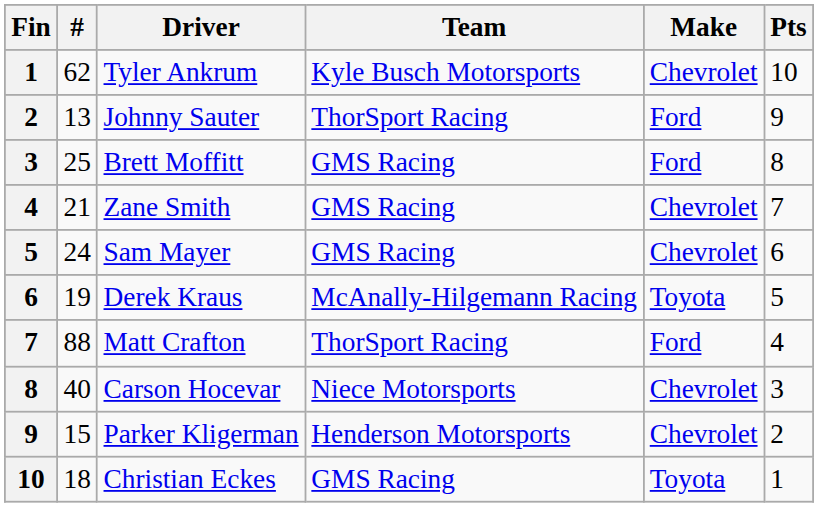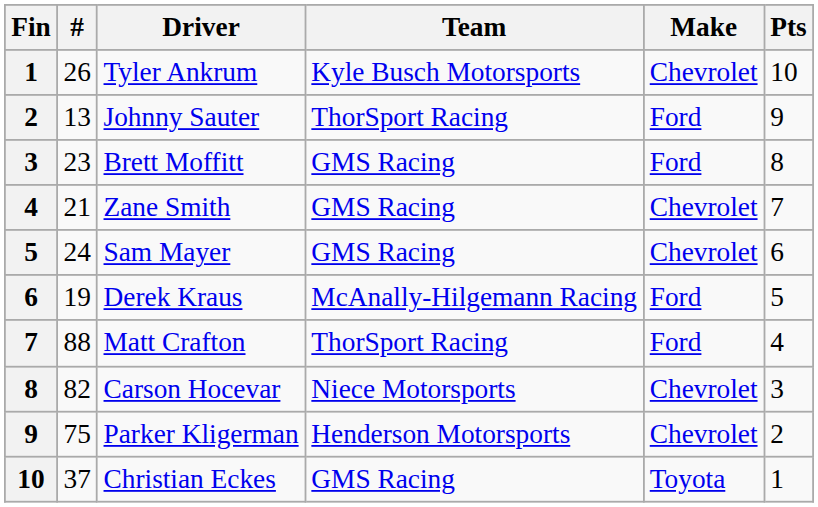 <table class="wikitable" style="font-size:95%">
 <tr>
 <th>Fin</th>
 <th>#</th>
 <th>Driver</th>
 <th>Team</th>
 <th>Make</th>
 <th>Pts</th>
 </tr>
 <tr>
 <th>1</th>
-<td>62</td>
+<td>26</td>
 <td><a href='#'>Tyler Ankrum</a></td>
 <td><a href='#'>Kyle Busch Motorsports</a></td>
 <td><a href='#'>Chevrolet</a></td>
 <td>10</td>
 </tr>
 <tr>
 <th>2</th>
 <td>13</td>
 <td><a href='#'>Johnny Sauter</a></td>
 <td><a href='#'>ThorSport Racing</a></td>
 <td><a href='#'>Ford</a></td>
 <td>9</td>
 </tr>
 <tr>
 <th>3</th>
-<td>25</td>
+<td>23</td>
 <td><a href='#'>Brett Moffitt</a></td>
 <td><a href='#'>GMS Racing</a></td>
 <td><a href='#'>Ford</a></td>
 <td>8</td>
 </tr>
 <tr>
 <th>4</th>
 <td>21</td>
 <td><a href='#'>Zane Smith</a></td>
 <td><a href='#'>GMS Racing</a></td>
 <td><a href='#'>Chevrolet</a></td>
 <td>7</td>
 </tr>
 <tr>
 <th>5</th>
 <td>24</td>
 <td><a href='#'>Sam Mayer</a></td>
 <td><a href='#'>GMS Racing</a></td>
 <td><a href='#'>Chevrolet</a></td>
 <td>6</td>
 </tr>
 <tr>
 <th>6</th>
 <td>19</td>
 <td><a href='#'>Derek Kraus</a></td>
 <td><a href='#'>McAnally-Hilgemann Racing</a></td>
-<td><a href='#'>Toyota</a></td>
+<td><a href='#'>Ford</a></td>
 <td>5</td>
 </tr>
 <tr>
 <th>7</th>
 <td>88</td>
 <td><a href='#'>Matt Crafton</a></td>
 <td><a href='#'>ThorSport Racing</a></td>
 <td><a href='#'>Ford</a></td>
 <td>4</td>
 </tr>
 <tr>
 <th>8</th>
-<td>40</td>
+<td>82</td>
 <td><a href='#'>Carson Hocevar</a></td>
 <td><a href='#'>Niece Motorsports</a></td>
 <td><a href='#'>Chevrolet</a></td>
 <td>3</td>
 </tr>
 <tr>
 <th>9</th>
-<td>15</td>
+<td>75</td>
 <td><a href='#'>Parker Kligerman</a></td>
 <td><a href='#'>Henderson Motorsports</a></td>
 <td><a href='#'>Chevrolet</a></td>
 <td>2</td>
 </tr>
 <tr>
 <th>10</th>
-<td>18</td>
+<td>37</td>
 <td><a href='#'>Christian Eckes</a></td>
 <td><a href='#'>GMS Racing</a></td>
 <td><a href='#'>Toyota</a></td>
 <td>1</td>
 </tr>
 </table>
